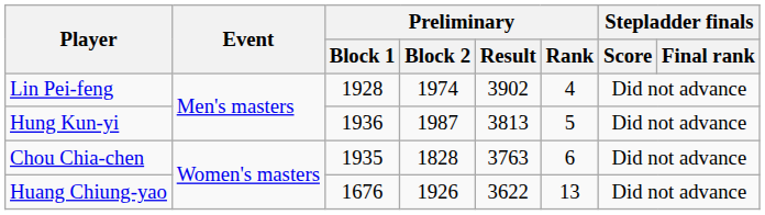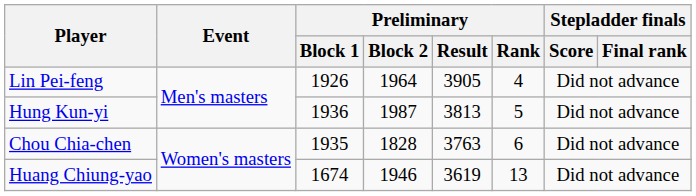 <table class="wikitable" style="text-align:center; font-size:90%">
 <tr>
 <th rowspan="2">Player</th>
 <th rowspan="2">Event</th>
 <th colspan="4">Preliminary</th>
 <th colspan="2">Stepladder finals</th>
 </tr>
 <tr>
 <th>Block 1</th>
 <th>Block 2</th>
 <th>Result</th>
 <th>Rank</th>
 <th>Score</th>
 <th>Final rank</th>
 </tr>
 <tr>
 <td align="left"><a href='#'>Lin Pei-feng</a></td>
 <td align="left" rowspan="2"><a href='#'>Men's masters</a></td>
-<td>1928</td>
-<td>1974</td>
-<td>3902</td>
+<td>1926</td>
+<td>1964</td>
+<td>3905</td>
 <td>4</td>
 <td colspan="2">Did not advance</td>
 </tr>
 <tr>
 <td align="left"><a href='#'>Hung Kun-yi</a></td>
 <td>1936</td>
 <td>1987</td>
 <td>3813</td>
 <td>5</td>
 <td colspan="2">Did not advance</td>
 </tr>
 <tr>
 <td align="left"><a href='#'>Chou Chia-chen</a></td>
 <td align="left" rowspan="2"><a href='#'>Women's masters</a></td>
 <td>1935</td>
 <td>1828</td>
 <td>3763</td>
 <td>6</td>
 <td colspan="2">Did not advance</td>
 </tr>
 <tr>
 <td align="left"><a href='#'>Huang Chiung-yao</a></td>
-<td>1676</td>
-<td>1926</td>
-<td>3622</td>
+<td>1674</td>
+<td>1946</td>
+<td>3619</td>
 <td>13</td>
 <td colspan="2">Did not advance</td>
 </tr>
 </table>
